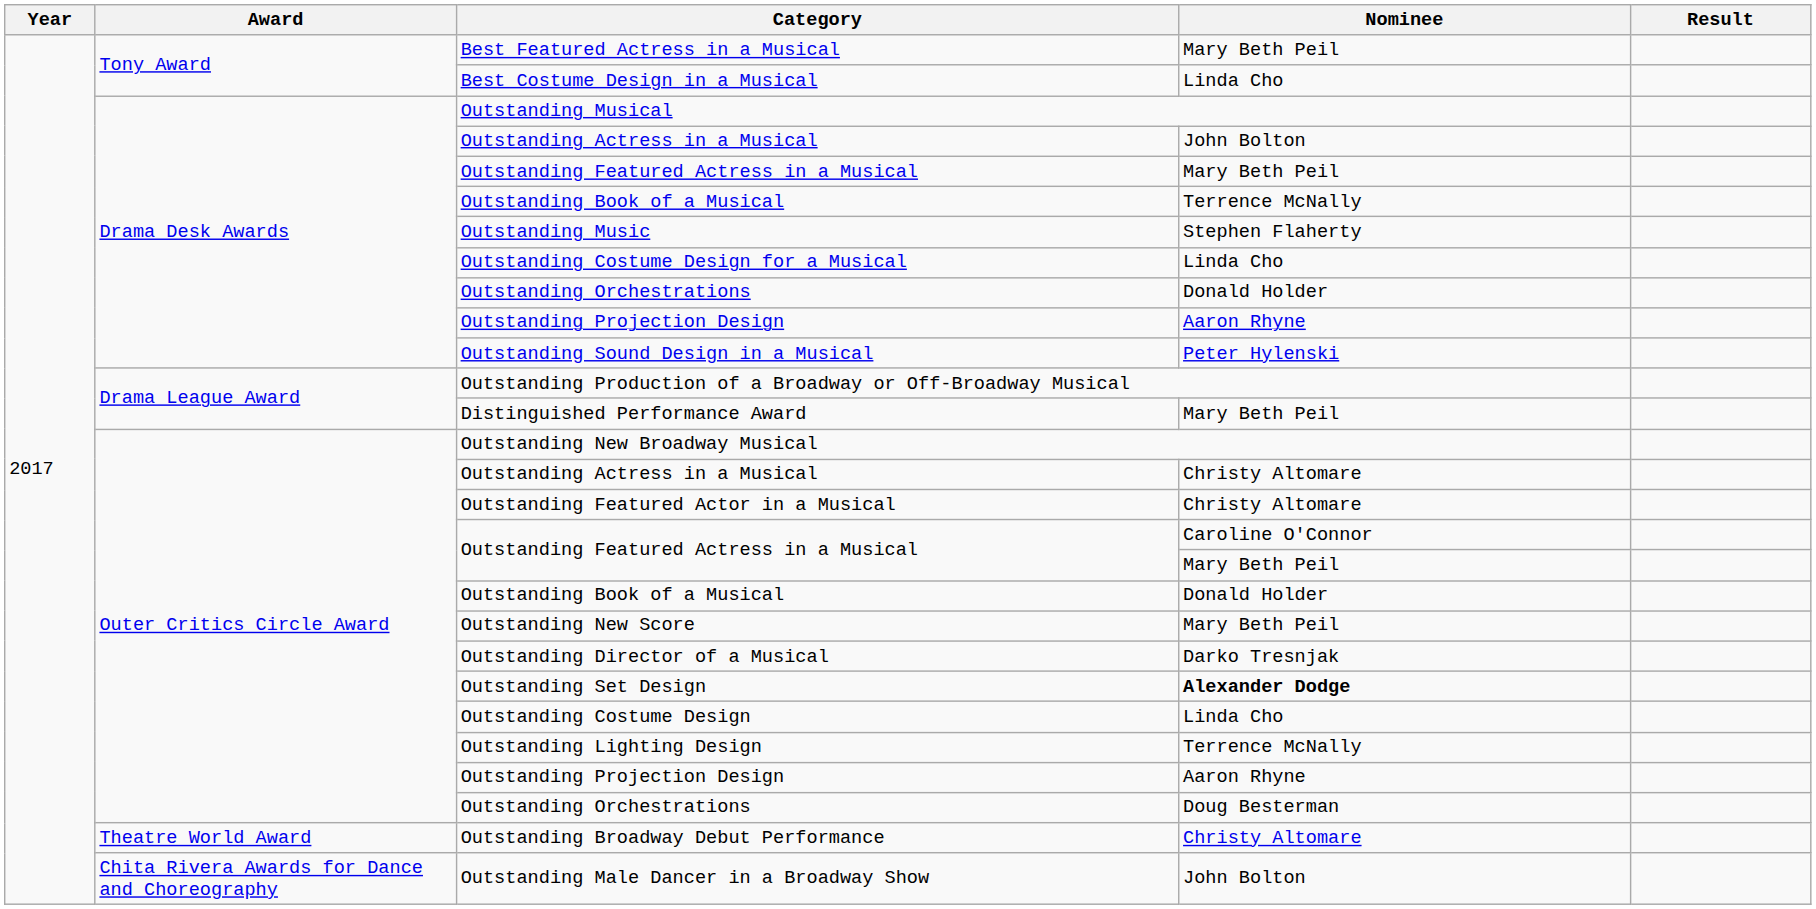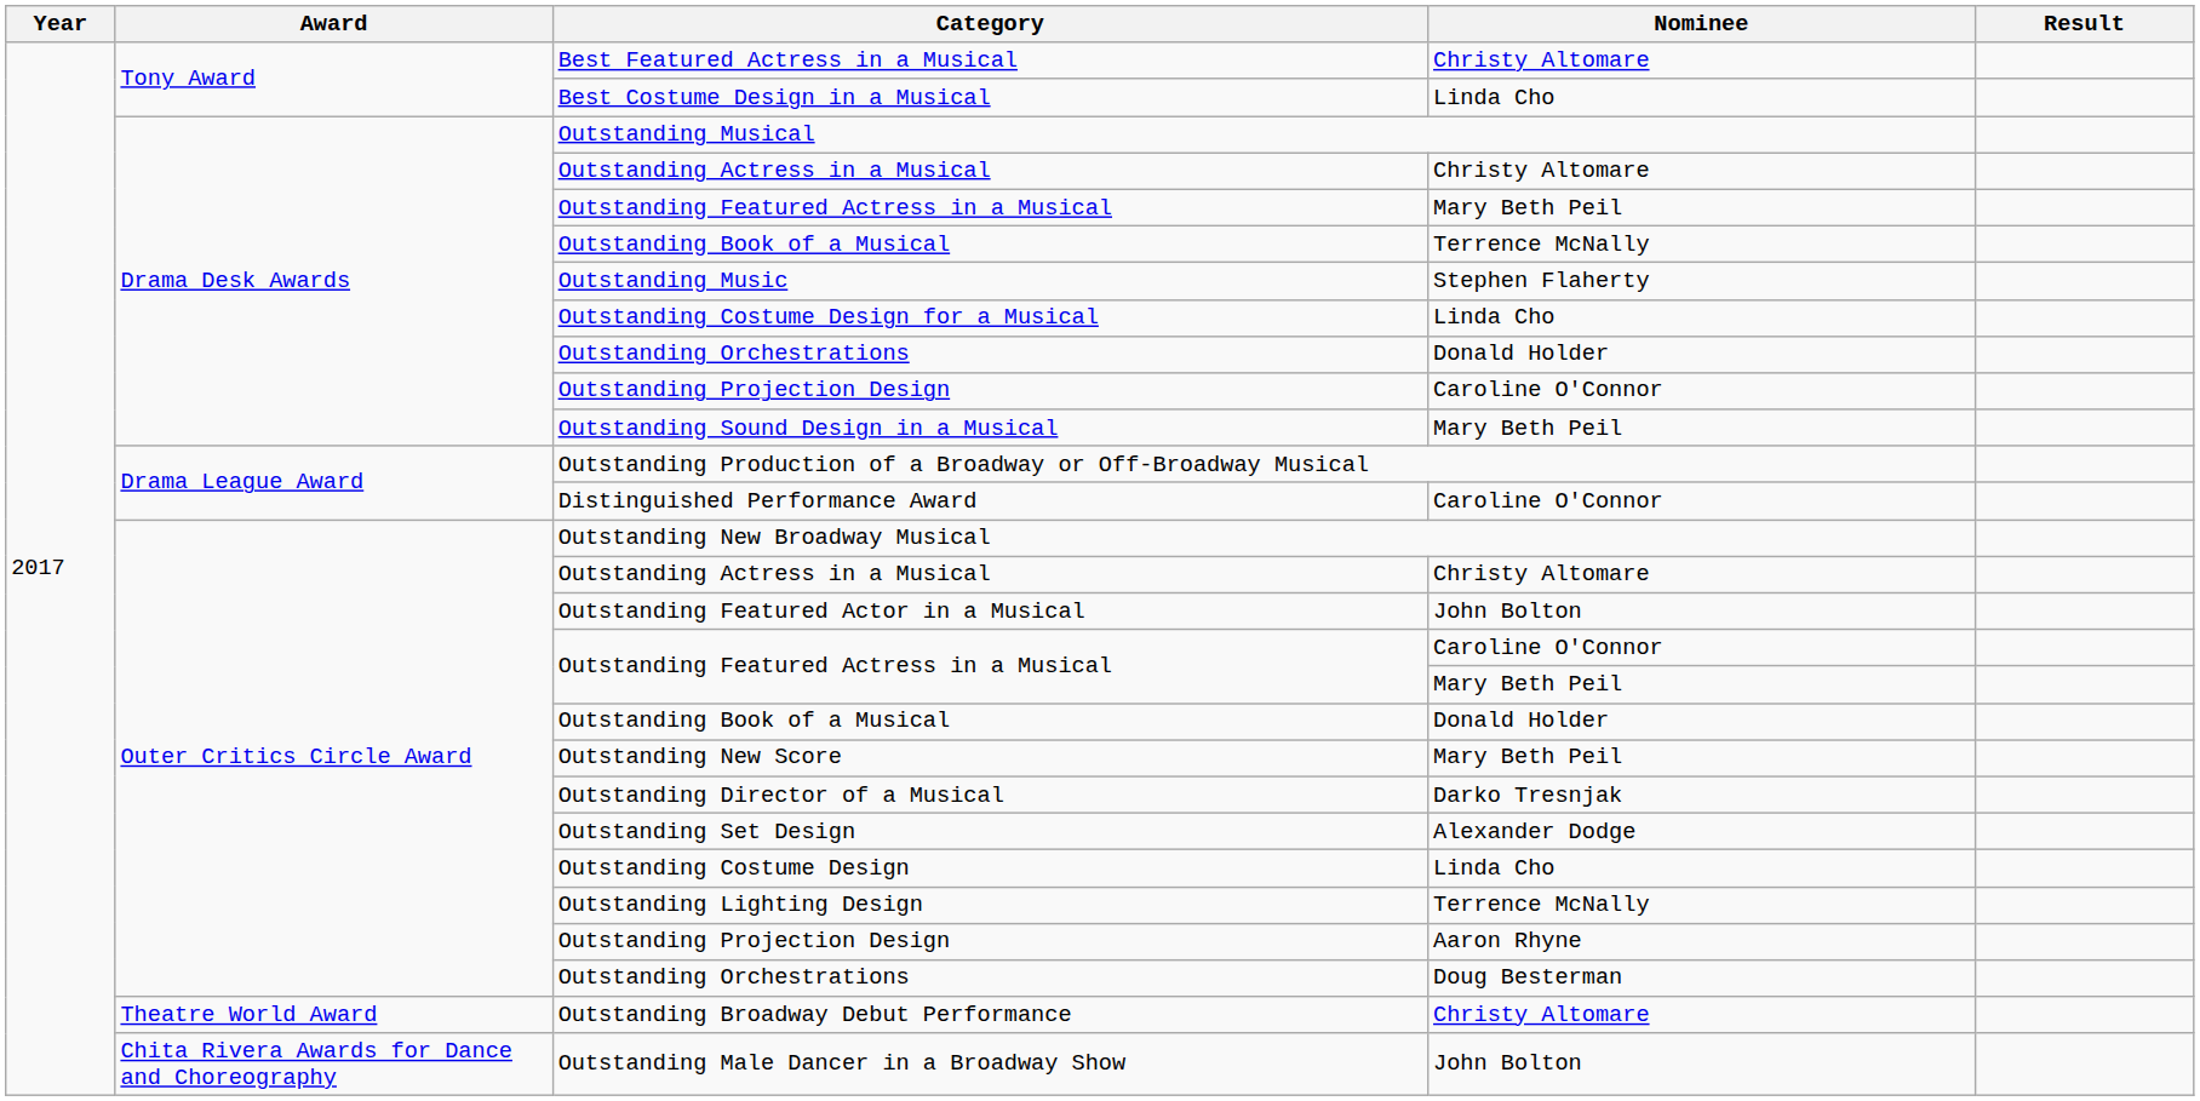 <table class="wikitable" style="width:100%;">
 <tr>
 <th style="width:5%;">Year</th>
 <th style="width:20%;">Award</th>
 <th style="width:40%;">Category</th>
 <th style="width:25%;">Nominee</th>
 <th style="width:10%;">Result</th>
 </tr>
 <tr>
 <td rowspan="28">2017</td>
 <td rowspan="2"><a href='#'>Tony Award</a></td>
 <td><a href='#'>Best Featured Actress in a Musical</a></td>
-<td>Mary Beth Peil</td>
+<td><a href='#'>Christy Altomare</a></td>
 <td></td>
 </tr>
 <tr>
 <td><a href='#'>Best Costume Design in a Musical</a></td>
 <td>Linda Cho</td>
 <td></td>
 </tr>
 <tr>
 <td rowspan="9"><a href='#'>Drama Desk Awards</a></td>
 <td colspan="2"><a href='#'>Outstanding Musical</a></td>
 <td></td>
 </tr>
 <tr>
 <td><a href='#'>Outstanding Actress in a Musical</a></td>
-<td>John Bolton</td>
+<td>Christy Altomare</td>
 <td></td>
 </tr>
 <tr>
 <td><a href='#'>Outstanding Featured Actress in a Musical</a></td>
 <td>Mary Beth Peil</td>
 <td></td>
 </tr>
 <tr>
 <td><a href='#'>Outstanding Book of a Musical</a></td>
 <td>Terrence McNally</td>
 <td></td>
 </tr>
 <tr>
 <td><a href='#'>Outstanding Music</a></td>
 <td>Stephen Flaherty</td>
 <td></td>
 </tr>
 <tr>
 <td><a href='#'>Outstanding Costume Design for a Musical</a></td>
 <td>Linda Cho</td>
 <td></td>
 </tr>
 <tr>
 <td><a href='#'>Outstanding Orchestrations</a></td>
 <td>Donald Holder</td>
 <td></td>
 </tr>
 <tr>
 <td><a href='#'>Outstanding Projection Design</a></td>
-<td><a href='#'>Aaron Rhyne</a></td>
+<td>Caroline O'Connor</td>
 <td></td>
 </tr>
 <tr>
 <td><a href='#'>Outstanding Sound Design in a Musical</a></td>
-<td><a href='#'>Peter Hylenski</a></td>
+<td>Mary Beth Peil</td>
 <td></td>
 </tr>
 <tr>
 <td rowspan="2"><a href='#'>Drama League Award</a></td>
 <td colspan="2">Outstanding Production of a Broadway or Off-Broadway Musical</td>
 <td></td>
 </tr>
 <tr>
 <td>Distinguished Performance Award</td>
-<td>Mary Beth Peil</td>
+<td>Caroline O'Connor</td>
 <td></td>
 </tr>
 <tr>
 <td rowspan="13"><a href='#'>Outer Critics Circle Award</a></td>
 <td colspan="2">Outstanding New Broadway Musical</td>
 <td></td>
 </tr>
 <tr>
 <td>Outstanding Actress in a Musical</td>
 <td>Christy Altomare</td>
 <td></td>
 </tr>
 <tr>
 <td>Outstanding Featured Actor in a Musical</td>
-<td>Christy Altomare</td>
+<td>John Bolton</td>
 <td></td>
 </tr>
 <tr>
 <td rowspan="2">Outstanding Featured Actress in a Musical</td>
 <td>Caroline O'Connor</td>
 <td></td>
 </tr>
 <tr>
 <td>Mary Beth Peil</td>
 <td></td>
 </tr>
 <tr>
 <td>Outstanding Book of a Musical</td>
 <td>Donald Holder</td>
 <td></td>
 </tr>
 <tr>
 <td>Outstanding New Score</td>
 <td>Mary Beth Peil</td>
 <td></td>
 </tr>
 <tr>
 <td>Outstanding Director of a Musical</td>
 <td>Darko Tresnjak</td>
 <td></td>
 </tr>
 <tr>
 <td>Outstanding Set Design</td>
-<td><strong>Alexander Dodge</strong></td>
+<td>Alexander Dodge</td>
 <td></td>
 </tr>
 <tr>
 <td>Outstanding Costume Design</td>
 <td>Linda Cho</td>
 <td></td>
 </tr>
 <tr>
 <td>Outstanding Lighting Design</td>
 <td>Terrence McNally</td>
 <td></td>
 </tr>
 <tr>
 <td>Outstanding Projection Design</td>
 <td>Aaron Rhyne</td>
 <td></td>
 </tr>
 <tr>
 <td>Outstanding Orchestrations</td>
 <td>Doug Besterman</td>
 <td></td>
 </tr>
 <tr>
 <td><a href='#'>Theatre World Award</a></td>
 <td>Outstanding Broadway Debut Performance</td>
 <td><a href='#'>Christy Altomare</a></td>
 <td></td>
 </tr>
 <tr>
 <td><a href='#'>Chita Rivera Awards for Dance and Choreography</a></td>
 <td>Outstanding Male Dancer in a Broadway Show</td>
 <td>John Bolton</td>
 <td></td>
 </tr>
 </table>
